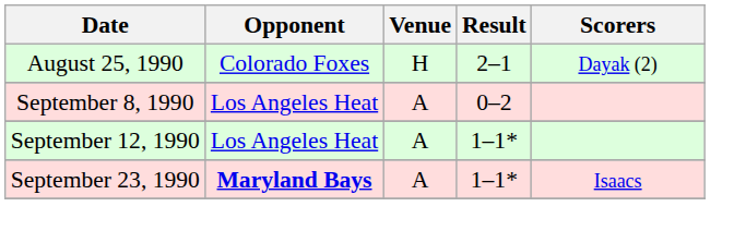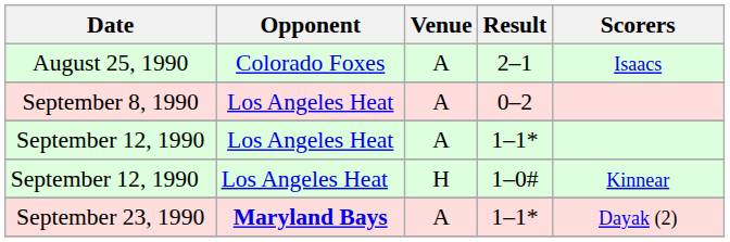 <table class="wikitable" style="font-size:95%; text-align:center">
 <tr>
 <th>Date</th>
 <th>Opponent</th>
 <th>Venue</th>
 <th>Result</th>
 <th>Scorers</th>
 </tr>
 <tr bgcolor="#ddffdd">
 <td>August 25, 1990</td>
 <td><a href='#'>Colorado Foxes</a></td>
-<td>H</td>
+<td>A</td>
 <td>2–1</td>
-<td>       <small><a href='#'>Dayak</a> (2)</small>       </td>
+<td><small><a href='#'>Isaacs</a></small></td>
 </tr>
 <tr>
 </tr>
 <tr bgcolor="#ffdddd">
 <td>September 8, 1990</td>
 <td><a href='#'>Los Angeles Heat</a></td>
 <td>A</td>
 <td>0–2</td>
 <td><small></small></td>
 </tr>
 <tr>
 </tr>
 <tr bgcolor="#ddffdd">
 <td>September 12, 1990</td>
 <td><a href='#'>Los Angeles Heat</a></td>
 <td>A</td>
 <td>1–1*</td>
 <td><small></small></td>
 </tr>
 <tr>
 </tr>
+<tr bgcolor="#ddffdd">
+<td>September 12, 1990  </td>
+<td><a href='#'>Los Angeles Heat</a>  </td>
+<td>H</td>
+<td>1–0#</td>
+<td><small><a href='#'>Kinnear</a></small></td>
+</tr>
 <tr>
 </tr>
 <tr bgcolor="#ffdddd">
 <td>September 23, 1990</td>
 <td><strong><a href='#'>Maryland Bays</a></strong></td>
 <td>A</td>
 <td>1–1*</td>
-<td><small><a href='#'>Isaacs</a></small></td>
+<td>       <small><a href='#'>Dayak</a> (2)</small>       </td>
 </tr>
 <tr>
 </tr>
 </table>
